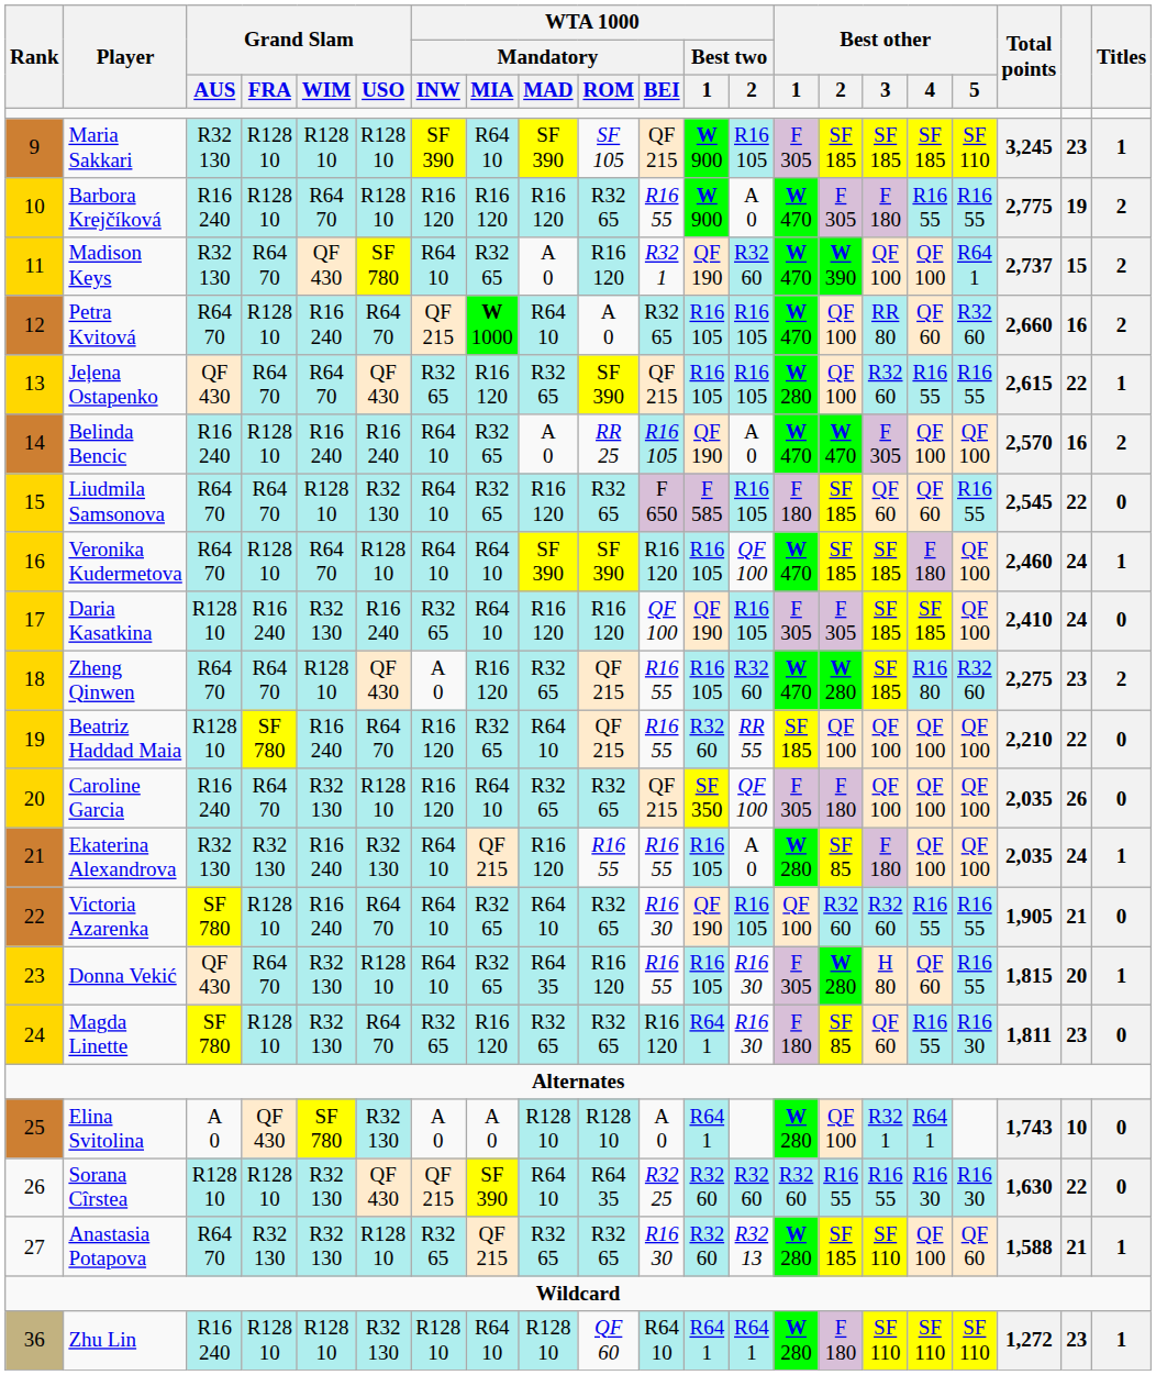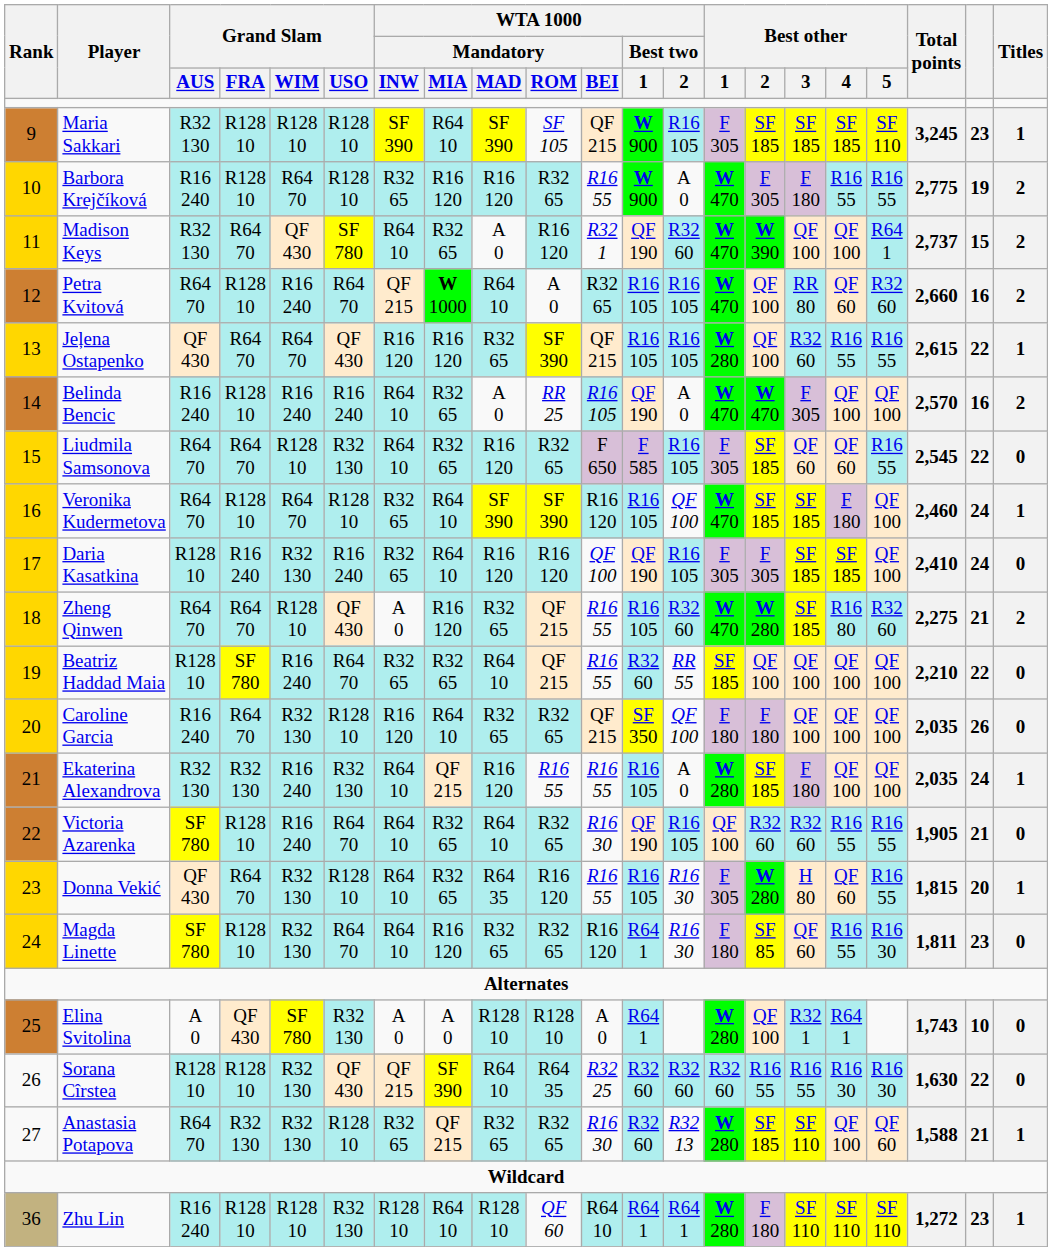 <table class="wikitable nowrap" style=font-size:90%;text-align:center>
 <tr>
 <th rowspan=3>Rank</th>
 <th rowspan=3>Player</th>
 <th rowspan=2 colspan=4>Grand Slam</th>
 <th colspan=7>WTA 1000</th>
 <th rowspan=2 colspan=5>Best other</th>
 <th rowspan=3>Total<br>points</th>
 <th rowspan=3></th>
 <th rowspan=3>Titles</th>
 </tr>
 <tr>
 <th colspan=5>Mandatory</th>
 <th colspan=2>Best two</th>
 </tr>
 <tr>
 <th><a href='#'>AUS</a></th>
 <th><a href='#'>FRA</a></th>
 <th><a href='#'>WIM</a></th>
 <th><a href='#'>USO</a></th>
 <th><a href='#'>INW</a></th>
 <th><a href='#'>MIA</a></th>
 <th><a href='#'>MAD</a></th>
 <th><a href='#'>ROM</a></th>
 <th><a href='#'>BEI</a></th>
 <th width=30>1</th>
 <th width=30>2</th>
 <th width=30>1</th>
 <th width=30>2</th>
 <th width=30>3</th>
 <th width=30>4</th>
 <th width=30>5</th>
 </tr>
 <tr>
 <td colspan="19"></td>
 <td></td>
 <td></td>
 </tr>
 <tr>
 <td bgcolor=cd7f32>9</td>
 <td align=left> <a href='#'>Maria Sakkari</a></td>
 <td bgcolor=afeeee>R32<br>130</td>
 <td bgcolor=afeeee>R128<br>10</td>
 <td bgcolor=afeeee>R128<br>10</td>
 <td bgcolor=afeeee>R128<br>10</td>
 <td bgcolor=yellow>SF<br>390</td>
 <td bgcolor=afeeee>R64<br>10</td>
 <td bgcolor=yellow>SF<br>390</td>
 <td><em><a href='#'>SF</a><br>105</em></td>
 <td bgcolor=ffebcd>QF<br>215</td>
 <td bgcolor=lime><strong><a href='#'>W</a></strong><br>900</td>
 <td bgcolor=afeeee><a href='#'>R16</a><br>105</td>
 <td bgcolor=thistle><a href='#'>F</a><br>305</td>
 <td bgcolor=yellow><a href='#'>SF</a><br>185</td>
 <td bgcolor=yellow><a href='#'>SF</a><br>185</td>
 <td bgcolor=yellow><a href='#'>SF</a><br>185</td>
 <td bgcolor=yellow><a href='#'>SF</a><br>110</td>
 <th>3,245</th>
 <th>23</th>
 <th>1</th>
 </tr>
 <tr>
 <td bgcolor=gold>10</td>
 <td align=left> <a href='#'>Barbora Krejčíková</a></td>
 <td bgcolor=afeeee>R16<br>240</td>
 <td bgcolor=afeeee>R128<br>10</td>
 <td bgcolor=afeeee>R64<br>70</td>
 <td bgcolor=afeeee>R128<br>10</td>
-<td bgcolor=afeeee>R16<br>120</td>
+<td bgcolor=afeeee>R32<br>65</td>
 <td bgcolor=afeeee>R16<br>120</td>
 <td bgcolor=afeeee>R16<br>120</td>
 <td bgcolor=afeeee>R32<br>65</td>
 <td><em><a href='#'>R16</a><br>55</em></td>
 <td bgcolor=lime><strong><a href='#'>W</a></strong><br>900</td>
 <td>A<br>0</td>
 <td bgcolor=lime><strong><a href='#'>W</a></strong><br>470</td>
 <td bgcolor=thistle><a href='#'>F</a><br>305</td>
 <td bgcolor=thistle><a href='#'>F</a><br>180</td>
 <td bgcolor=afeeee><a href='#'>R16</a><br>55</td>
 <td bgcolor=afeeee><a href='#'>R16</a><br>55</td>
 <th>2,775</th>
 <th>19</th>
 <th>2</th>
 </tr>
 <tr>
 <td bgcolor=gold>11</td>
 <td align=left> <a href='#'>Madison Keys</a></td>
 <td bgcolor=afeeee>R32<br>130</td>
 <td bgcolor=afeeee>R64<br>70</td>
 <td bgcolor=ffebcd>QF<br>430</td>
 <td bgcolor=yellow>SF<br>780</td>
 <td bgcolor=afeeee>R64<br>10</td>
 <td bgcolor=afeeee>R32<br>65</td>
 <td>A<br>0</td>
 <td bgcolor=afeeee>R16<br>120</td>
 <td><em><a href='#'>R32</a><br>1</em></td>
 <td bgcolor=ffebcd><a href='#'>QF</a><br>190</td>
 <td bgcolor=afeeee><a href='#'>R32</a><br>60</td>
 <td bgcolor=lime><strong><a href='#'>W</a></strong><br>470</td>
 <td bgcolor=lime><strong><a href='#'>W</a></strong><br>390</td>
 <td bgcolor=ffebcd><a href='#'>QF</a><br>100</td>
 <td bgcolor=ffebcd><a href='#'>QF</a><br>100</td>
 <td bgcolor=afeeee><a href='#'>R64</a><br>1</td>
 <th>2,737</th>
 <th>15</th>
 <th>2</th>
 </tr>
 <tr>
 <td bgcolor=cd7f32>12</td>
 <td align=left> <a href='#'>Petra Kvitová</a></td>
 <td bgcolor=afeeee>R64<br>70</td>
 <td bgcolor=afeeee>R128<br>10</td>
 <td bgcolor=afeeee>R16<br>240</td>
 <td bgcolor=afeeee>R64<br>70</td>
 <td bgcolor=ffebcd>QF<br>215</td>
 <td bgcolor=lime><strong>W</strong><br>1000</td>
 <td bgcolor=afeeee>R64<br>10</td>
 <td>A<br>0</td>
 <td bgcolor=afeeee>R32<br>65</td>
 <td bgcolor=afeeee><a href='#'>R16</a><br>105</td>
 <td bgcolor=afeeee><a href='#'>R16</a><br>105</td>
 <td bgcolor=lime><strong><a href='#'>W</a></strong><br>470</td>
 <td bgcolor=ffebcd><a href='#'>QF</a><br>100</td>
 <td bgcolor=afeeee><a href='#'>RR</a><br>80</td>
 <td bgcolor=ffebcd><a href='#'>QF</a><br>60</td>
 <td bgcolor=afeeee><a href='#'>R32</a><br>60</td>
 <th>2,660</th>
 <th>16</th>
 <th>2</th>
 </tr>
 <tr>
 <td bgcolor=gold>13</td>
 <td align=left> <a href='#'>Jeļena Ostapenko</a></td>
 <td bgcolor=ffebcd>QF<br>430</td>
 <td bgcolor=afeeee>R64<br>70</td>
 <td bgcolor=afeeee>R64<br>70</td>
 <td bgcolor=ffebcd>QF<br>430</td>
-<td bgcolor=afeeee>R32<br>65</td>
+<td bgcolor=afeeee>R16<br>120</td>
 <td bgcolor=afeeee>R16<br>120</td>
 <td bgcolor=afeeee>R32<br>65</td>
 <td bgcolor=yellow>SF<br>390</td>
 <td bgcolor=ffebcd>QF<br>215</td>
 <td bgcolor=afeeee><a href='#'>R16</a><br>105</td>
 <td bgcolor=afeeee><a href='#'>R16</a><br>105</td>
 <td bgcolor=lime><strong><a href='#'>W</a></strong><br>280</td>
 <td bgcolor=ffebcd><a href='#'>QF</a><br>100</td>
 <td bgcolor=afeeee><a href='#'>R32</a><br>60</td>
 <td bgcolor=afeeee><a href='#'>R16</a><br>55</td>
 <td bgcolor=afeeee><a href='#'>R16</a><br>55</td>
 <th>2,615</th>
 <th>22</th>
 <th>1</th>
 </tr>
 <tr>
 <td bgcolor=cd7f32>14</td>
 <td align=left> <a href='#'>Belinda Bencic</a></td>
 <td bgcolor=afeeee>R16<br>240</td>
 <td bgcolor=afeeee>R128<br>10</td>
 <td bgcolor=afeeee>R16<br>240</td>
 <td bgcolor=afeeee>R16<br>240</td>
 <td bgcolor=afeeee>R64<br>10</td>
 <td bgcolor=afeeee>R32<br>65</td>
 <td>A<br>0</td>
 <td><em><a href='#'>RR</a><br>25</em></td>
 <td bgcolor=afeeee><em><a href='#'>R16</a><br>105</em></td>
 <td bgcolor=ffebcd><a href='#'>QF</a><br>190</td>
 <td>A<br>0</td>
 <td bgcolor=lime><strong><a href='#'>W</a></strong><br>470</td>
 <td bgcolor=lime><strong><a href='#'>W</a></strong><br>470</td>
 <td bgcolor=thistle><a href='#'>F</a><br>305</td>
 <td bgcolor=ffebcd><a href='#'>QF</a><br>100</td>
 <td bgcolor=ffebcd><a href='#'>QF</a><br>100</td>
 <th>2,570</th>
 <th>16</th>
 <th>2</th>
 </tr>
 <tr>
 <td bgcolor=gold>15</td>
 <td align=left> <a href='#'>Liudmila Samsonova</a></td>
 <td bgcolor=afeeee>R64<br>70</td>
 <td bgcolor=afeeee>R64<br>70</td>
 <td bgcolor=afeeee>R128<br>10</td>
 <td bgcolor=afeeee>R32<br>130</td>
 <td bgcolor=afeeee>R64<br>10</td>
 <td bgcolor=afeeee>R32<br>65</td>
 <td bgcolor=afeeee>R16<br>120</td>
 <td bgcolor=afeeee>R32<br>65</td>
 <td bgcolor=thistle>F<br>650</td>
 <td bgcolor=thistle><a href='#'>F</a><br>585</td>
 <td bgcolor=afeeee><a href='#'>R16</a><br>105</td>
-<td bgcolor=thistle><a href='#'>F</a><br>180</td>
+<td bgcolor=thistle><a href='#'>F</a><br>305</td>
 <td bgcolor=yellow><a href='#'>SF</a><br>185</td>
 <td bgcolor=ffebcd><a href='#'>QF</a><br>60</td>
 <td bgcolor=ffebcd><a href='#'>QF</a><br>60</td>
 <td bgcolor=afeeee><a href='#'>R16</a><br>55</td>
 <th>2,545</th>
 <th>22</th>
 <th>0</th>
 </tr>
 <tr>
 <td bgcolor=gold>16</td>
 <td align=left> <a href='#'>Veronika Kudermetova</a></td>
 <td bgcolor=afeeee>R64<br>70</td>
 <td bgcolor=afeeee>R128<br>10</td>
 <td bgcolor=afeeee>R64<br>70</td>
 <td bgcolor=afeeee>R128<br>10</td>
-<td bgcolor=afeeee>R64<br>10</td>
+<td bgcolor=afeeee>R32<br>65</td>
 <td bgcolor=afeeee>R64<br>10</td>
 <td bgcolor=yellow>SF<br>390</td>
 <td bgcolor=yellow>SF<br>390</td>
 <td bgcolor=afeeee>R16<br>120</td>
 <td bgcolor=afeeee><a href='#'>R16</a><br>105</td>
 <td><em><a href='#'>QF</a><br>100</em></td>
 <td bgcolor=lime><strong><a href='#'>W</a></strong><br>470</td>
 <td bgcolor=yellow><a href='#'>SF</a><br>185</td>
 <td bgcolor=yellow><a href='#'>SF</a><br>185</td>
 <td bgcolor=thistle><a href='#'>F</a><br>180</td>
 <td bgcolor=ffebcd><a href='#'>QF</a><br>100</td>
 <th>2,460</th>
 <th>24</th>
 <th>1</th>
 </tr>
 <tr>
 <td bgcolor=gold>17</td>
 <td align=left> <a href='#'>Daria Kasatkina</a></td>
 <td bgcolor=afeeee>R128<br>10</td>
 <td bgcolor=afeeee>R16<br>240</td>
 <td bgcolor=afeeee>R32<br>130</td>
 <td bgcolor=afeeee>R16<br>240</td>
 <td bgcolor=afeeee>R32<br>65</td>
 <td bgcolor=afeeee>R64<br>10</td>
 <td bgcolor=afeeee>R16<br>120</td>
 <td bgcolor=afeeee>R16<br>120</td>
 <td><em><a href='#'>QF</a><br>100</em></td>
 <td bgcolor=ffebcd><a href='#'>QF</a><br>190</td>
 <td bgcolor=afeeee><a href='#'>R16</a><br>105</td>
 <td bgcolor=thistle><a href='#'>F</a><br>305</td>
 <td bgcolor=thistle><a href='#'>F</a><br>305</td>
 <td bgcolor=yellow><a href='#'>SF</a><br>185</td>
 <td bgcolor=yellow><a href='#'>SF</a><br>185</td>
 <td bgcolor=ffebcd><a href='#'>QF</a><br>100</td>
 <th>2,410</th>
 <th>24</th>
 <th>0</th>
 </tr>
 <tr>
 <td bgcolor=gold>18</td>
 <td align=left> <a href='#'>Zheng Qinwen</a></td>
 <td bgcolor=afeeee>R64<br>70</td>
 <td bgcolor=afeeee>R64<br>70</td>
 <td bgcolor=afeeee>R128<br>10</td>
 <td bgcolor=ffebcd>QF<br>430</td>
 <td>A<br>0</td>
 <td bgcolor=afeeee>R16<br>120</td>
 <td bgcolor=afeeee>R32<br>65</td>
 <td bgcolor=ffebcd>QF<br>215</td>
 <td><em><a href='#'>R16</a><br>55</em></td>
 <td bgcolor=afeeee><a href='#'>R16</a><br>105</td>
 <td bgcolor=afeeee><a href='#'>R32</a><br>60</td>
 <td bgcolor=lime><strong><a href='#'>W</a></strong><br>470</td>
 <td bgcolor=lime><strong><a href='#'>W</a></strong><br>280</td>
 <td bgcolor=yellow><a href='#'>SF</a><br>185</td>
 <td bgcolor=afeeee><a href='#'>R16</a><br>80</td>
 <td bgcolor=afeeee><a href='#'>R32</a><br>60</td>
 <th>2,275</th>
-<th>23</th>
+<th>21</th>
 <th>2</th>
 </tr>
 <tr>
 <td bgcolor=gold>19</td>
 <td align=left> <a href='#'>Beatriz Haddad Maia</a></td>
 <td bgcolor=afeeee>R128<br>10</td>
 <td bgcolor=yellow>SF<br>780</td>
 <td bgcolor=afeeee>R16<br>240</td>
 <td bgcolor=afeeee>R64<br>70</td>
-<td bgcolor=afeeee>R16<br>120</td>
+<td bgcolor=afeeee>R32<br>65</td>
 <td bgcolor=afeeee>R32<br>65</td>
 <td bgcolor=afeeee>R64<br>10</td>
 <td bgcolor=ffebcd>QF<br>215</td>
 <td><em><a href='#'>R16</a><br>55</em></td>
 <td bgcolor=afeeee><a href='#'>R32</a><br>60</td>
 <td><em><a href='#'>RR</a><br>55</em></td>
 <td bgcolor=yellow><a href='#'>SF</a><br>185</td>
 <td bgcolor=ffebcd><a href='#'>QF</a><br>100</td>
 <td bgcolor=ffebcd><a href='#'>QF</a><br>100</td>
 <td bgcolor=ffebcd><a href='#'>QF</a><br>100</td>
 <td bgcolor=ffebcd><a href='#'>QF</a><br>100</td>
 <th>2,210</th>
 <th>22</th>
 <th>0</th>
 </tr>
 <tr>
 <td bgcolor=gold>20</td>
 <td align=left> <a href='#'>Caroline Garcia</a></td>
 <td bgcolor=afeeee>R16<br>240</td>
 <td bgcolor=afeeee>R64<br>70</td>
 <td bgcolor=afeeee>R32<br>130</td>
 <td bgcolor=afeeee>R128<br>10</td>
 <td bgcolor=afeeee>R16<br>120</td>
 <td bgcolor=afeeee>R64<br>10</td>
 <td bgcolor=afeeee>R32<br>65</td>
 <td bgcolor=afeeee>R32<br>65</td>
 <td bgcolor=ffebcd>QF<br>215</td>
 <td bgcolor=yellow><a href='#'>SF</a><br>350</td>
 <td><em><a href='#'>QF</a><br>100</em></td>
-<td bgcolor=thistle><a href='#'>F</a><br>305</td>
+<td bgcolor=thistle><a href='#'>F</a><br>180</td>
 <td bgcolor=thistle><a href='#'>F</a><br>180</td>
 <td bgcolor=ffebcd><a href='#'>QF</a><br>100</td>
 <td bgcolor=ffebcd><a href='#'>QF</a><br>100</td>
 <td bgcolor=ffebcd><a href='#'>QF</a><br>100</td>
 <th>2,035</th>
 <th>26</th>
 <th>0</th>
 </tr>
 <tr>
 <td bgcolor=cd7f32>21</td>
 <td align=left> <a href='#'>Ekaterina Alexandrova</a></td>
 <td bgcolor=afeeee>R32<br>130</td>
 <td bgcolor=afeeee>R32<br>130</td>
 <td bgcolor=afeeee>R16<br>240</td>
 <td bgcolor=afeeee>R32<br>130</td>
 <td bgcolor=afeeee>R64<br>10</td>
 <td bgcolor=ffebcd>QF<br>215</td>
 <td bgcolor=afeeee>R16<br>120</td>
 <td><em><a href='#'>R16</a><br>55</em></td>
 <td><em><a href='#'>R16</a><br>55</em></td>
 <td bgcolor=afeeee><a href='#'>R16</a><br>105</td>
 <td>A<br>0</td>
 <td bgcolor=lime><strong><a href='#'>W</a></strong><br>280</td>
-<td bgcolor=yellow><a href='#'>SF</a><br>85</td>
+<td bgcolor=yellow><a href='#'>SF</a><br>185</td>
 <td bgcolor=thistle><a href='#'>F</a><br>180</td>
 <td bgcolor=ffebcd><a href='#'>QF</a><br>100</td>
 <td bgcolor=ffebcd><a href='#'>QF</a><br>100</td>
 <th>2,035</th>
 <th>24</th>
 <th>1</th>
 </tr>
 <tr>
 <td bgcolor=cd7f32>22</td>
 <td align=left> <a href='#'>Victoria Azarenka</a></td>
 <td bgcolor=yellow>SF<br>780</td>
 <td bgcolor=afeeee>R128<br>10</td>
 <td bgcolor=afeeee>R16<br>240</td>
 <td bgcolor=afeeee>R64<br>70</td>
 <td bgcolor=afeeee>R64<br>10</td>
 <td bgcolor=afeeee>R32<br>65</td>
 <td bgcolor=afeeee>R64<br>10</td>
 <td bgcolor=afeeee>R32<br>65</td>
 <td><em><a href='#'>R16</a><br>30</em></td>
 <td bgcolor=ffebcd><a href='#'>QF</a><br>190</td>
 <td bgcolor=afeeee><a href='#'>R16</a><br>105</td>
 <td bgcolor=ffebcd><a href='#'>QF</a><br>100</td>
 <td bgcolor=afeeee><a href='#'>R32</a><br>60</td>
 <td bgcolor=afeeee><a href='#'>R32</a><br>60</td>
 <td bgcolor=afeeee><a href='#'>R16</a><br>55</td>
 <td bgcolor=afeeee><a href='#'>R16</a><br>55</td>
 <th>1,905</th>
 <th>21</th>
 <th>0</th>
 </tr>
 <tr>
 <td bgcolor=gold>23</td>
 <td align=left> <a href='#'>Donna Vekić</a></td>
 <td bgcolor=ffebcd>QF<br>430</td>
 <td bgcolor=afeeee>R64<br>70</td>
 <td bgcolor=afeeee>R32<br>130</td>
 <td bgcolor=afeeee>R128<br>10</td>
 <td bgcolor=afeeee>R64<br>10</td>
 <td bgcolor=afeeee>R32<br>65</td>
 <td bgcolor=afeeee>R64<br>35</td>
 <td bgcolor=afeeee>R16<br>120</td>
 <td><em><a href='#'>R16</a><br>55</em></td>
 <td bgcolor=afeeee><a href='#'>R16</a><br>105</td>
 <td><em><a href='#'>R16</a><br>30</em></td>
 <td bgcolor=thistle><a href='#'>F</a><br>305</td>
 <td bgcolor=lime><strong><a href='#'>W</a></strong><br>280</td>
 <td bgcolor=ffebcd><a href='#'>H</a><br>80</td>
 <td bgcolor=ffebcd><a href='#'>QF</a><br>60</td>
 <td bgcolor=afeeee><a href='#'>R16</a><br>55</td>
 <th>1,815</th>
 <th>20</th>
 <th>1</th>
 </tr>
 <tr>
 <td bgcolor=gold>24</td>
 <td align=left> <a href='#'>Magda Linette</a></td>
 <td bgcolor=yellow>SF<br>780</td>
 <td bgcolor=afeeee>R128<br>10</td>
 <td bgcolor=afeeee>R32<br>130</td>
 <td bgcolor=afeeee>R64<br>70</td>
-<td bgcolor=afeeee>R32<br>65</td>
+<td bgcolor=afeeee>R64<br>10</td>
 <td bgcolor=afeeee>R16<br>120</td>
 <td bgcolor=afeeee>R32<br>65</td>
 <td bgcolor=afeeee>R32<br>65</td>
 <td bgcolor=afeeee>R16<br>120</td>
 <td bgcolor=afeeee><a href='#'>R64</a><br>1</td>
 <td><em><a href='#'>R16</a><br>30</em></td>
 <td bgcolor=thistle><a href='#'>F</a><br>180</td>
 <td bgcolor=yellow><a href='#'>SF</a><br>85</td>
 <td bgcolor=ffebcd><a href='#'>QF</a><br>60</td>
 <td bgcolor=afeeee><a href='#'>R16</a><br>55</td>
 <td bgcolor=afeeee><a href='#'>R16</a><br>30</td>
 <th>1,811</th>
 <th>23</th>
 <th>0</th>
 </tr>
 <tr>
 <td colspan="21"><strong>Alternates</strong></td>
 </tr>
 <tr>
 <td bgcolor=cd7f32>25</td>
 <td align=left> <a href='#'>Elina Svitolina</a></td>
 <td>A<br>0</td>
 <td bgcolor=ffebcd>QF<br>430</td>
 <td bgcolor=yellow>SF<br>780</td>
 <td bgcolor=afeeee>R32<br>130</td>
 <td>A<br>0</td>
 <td>A<br>0</td>
 <td bgcolor=afeeee>R128<br>10</td>
 <td bgcolor=afeeee>R128<br>10</td>
 <td>A<br>0</td>
 <td bgcolor=afeeee><a href='#'>R64</a><br>1</td>
 <td></td>
 <td bgcolor=lime><strong><a href='#'>W</a></strong><br>280</td>
 <td bgcolor=ffebcd><a href='#'>QF</a><br>100</td>
 <td bgcolor=afeeee><a href='#'>R32</a><br>1</td>
 <td bgcolor=afeeee><a href='#'>R64</a><br>1</td>
 <td></td>
 <th>1,743</th>
 <th>10</th>
 <th>0</th>
 </tr>
 <tr>
 <td>26</td>
 <td align=left> <a href='#'>Sorana Cîrstea</a></td>
 <td bgcolor=afeeee>R128<br>10</td>
 <td bgcolor=afeeee>R128<br>10</td>
 <td bgcolor=afeeee>R32<br>130</td>
 <td bgcolor=ffebcd>QF<br>430</td>
 <td bgcolor=ffebcd>QF<br>215</td>
 <td bgcolor=yellow>SF<br>390</td>
 <td bgcolor=afeeee>R64<br>10</td>
 <td bgcolor=afeeee>R64<br>35</td>
 <td><em><a href='#'>R32</a><br>25</em></td>
 <td bgcolor=afeeee><a href='#'>R32</a><br>60</td>
 <td bgcolor=afeeee><a href='#'>R32</a><br>60</td>
 <td bgcolor=afeeee><a href='#'>R32</a><br>60</td>
 <td bgcolor=afeeee><a href='#'>R16</a><br>55</td>
 <td bgcolor=afeeee><a href='#'>R16</a><br>55</td>
 <td bgcolor=afeeee><a href='#'>R16</a><br>30</td>
 <td bgcolor=afeeee><a href='#'>R16</a><br>30</td>
 <th>1,630</th>
 <th>22</th>
 <th>0</th>
 </tr>
 <tr>
 <td>27</td>
 <td align=left> <a href='#'>Anastasia Potapova</a></td>
 <td bgcolor=afeeee>R64<br>70</td>
 <td bgcolor=afeeee>R32<br>130</td>
 <td bgcolor=afeeee>R32<br>130</td>
 <td bgcolor=afeeee>R128<br>10</td>
 <td bgcolor=afeeee>R32<br>65</td>
 <td bgcolor=ffebcd>QF<br>215</td>
 <td bgcolor=afeeee>R32<br>65</td>
 <td bgcolor=afeeee>R32<br>65</td>
 <td><em><a href='#'>R16</a><br>30</em></td>
 <td bgcolor=afeeee><a href='#'>R32</a><br>60</td>
 <td><em><a href='#'>R32</a><br>13</em></td>
 <td bgcolor=lime><strong><a href='#'>W</a></strong><br>280</td>
 <td bgcolor=yellow><a href='#'>SF</a><br>185</td>
 <td bgcolor=yellow><a href='#'>SF</a><br>110</td>
 <td bgcolor=ffebcd><a href='#'>QF</a><br>100</td>
 <td bgcolor=ffebcd><a href='#'>QF</a><br>60</td>
 <th>1,588</th>
 <th>21</th>
 <th>1</th>
 </tr>
 <tr>
 <td colspan="21"><strong>Wildcard</strong></td>
 </tr>
 <tr>
 <td bgcolor=c2b280>36</td>
 <td align=left> <a href='#'>Zhu Lin</a></td>
 <td bgcolor=afeeee>R16<br>240</td>
 <td bgcolor=afeeee>R128<br>10</td>
 <td bgcolor=afeeee>R128<br>10</td>
 <td bgcolor=afeeee>R32<br>130</td>
 <td bgcolor=afeeee>R128<br>10</td>
 <td bgcolor=afeeee>R64<br>10</td>
 <td bgcolor=afeeee>R128<br>10</td>
 <td><em><a href='#'>QF</a><br>60</em></td>
 <td bgcolor=afeeee>R64<br>10</td>
 <td bgcolor=afeeee><a href='#'>R64</a><br>1</td>
 <td bgcolor=afeeee><a href='#'>R64</a><br>1</td>
 <td bgcolor=lime><strong><a href='#'>W</a></strong><br>280</td>
 <td bgcolor=thistle><a href='#'>F</a><br>180</td>
 <td bgcolor=yellow><a href='#'>SF</a><br>110</td>
 <td bgcolor=yellow><a href='#'>SF</a><br>110</td>
 <td bgcolor=yellow><a href='#'>SF</a><br>110</td>
 <th>1,272</th>
 <th>23</th>
 <th>1</th>
 </tr>
 </table>
